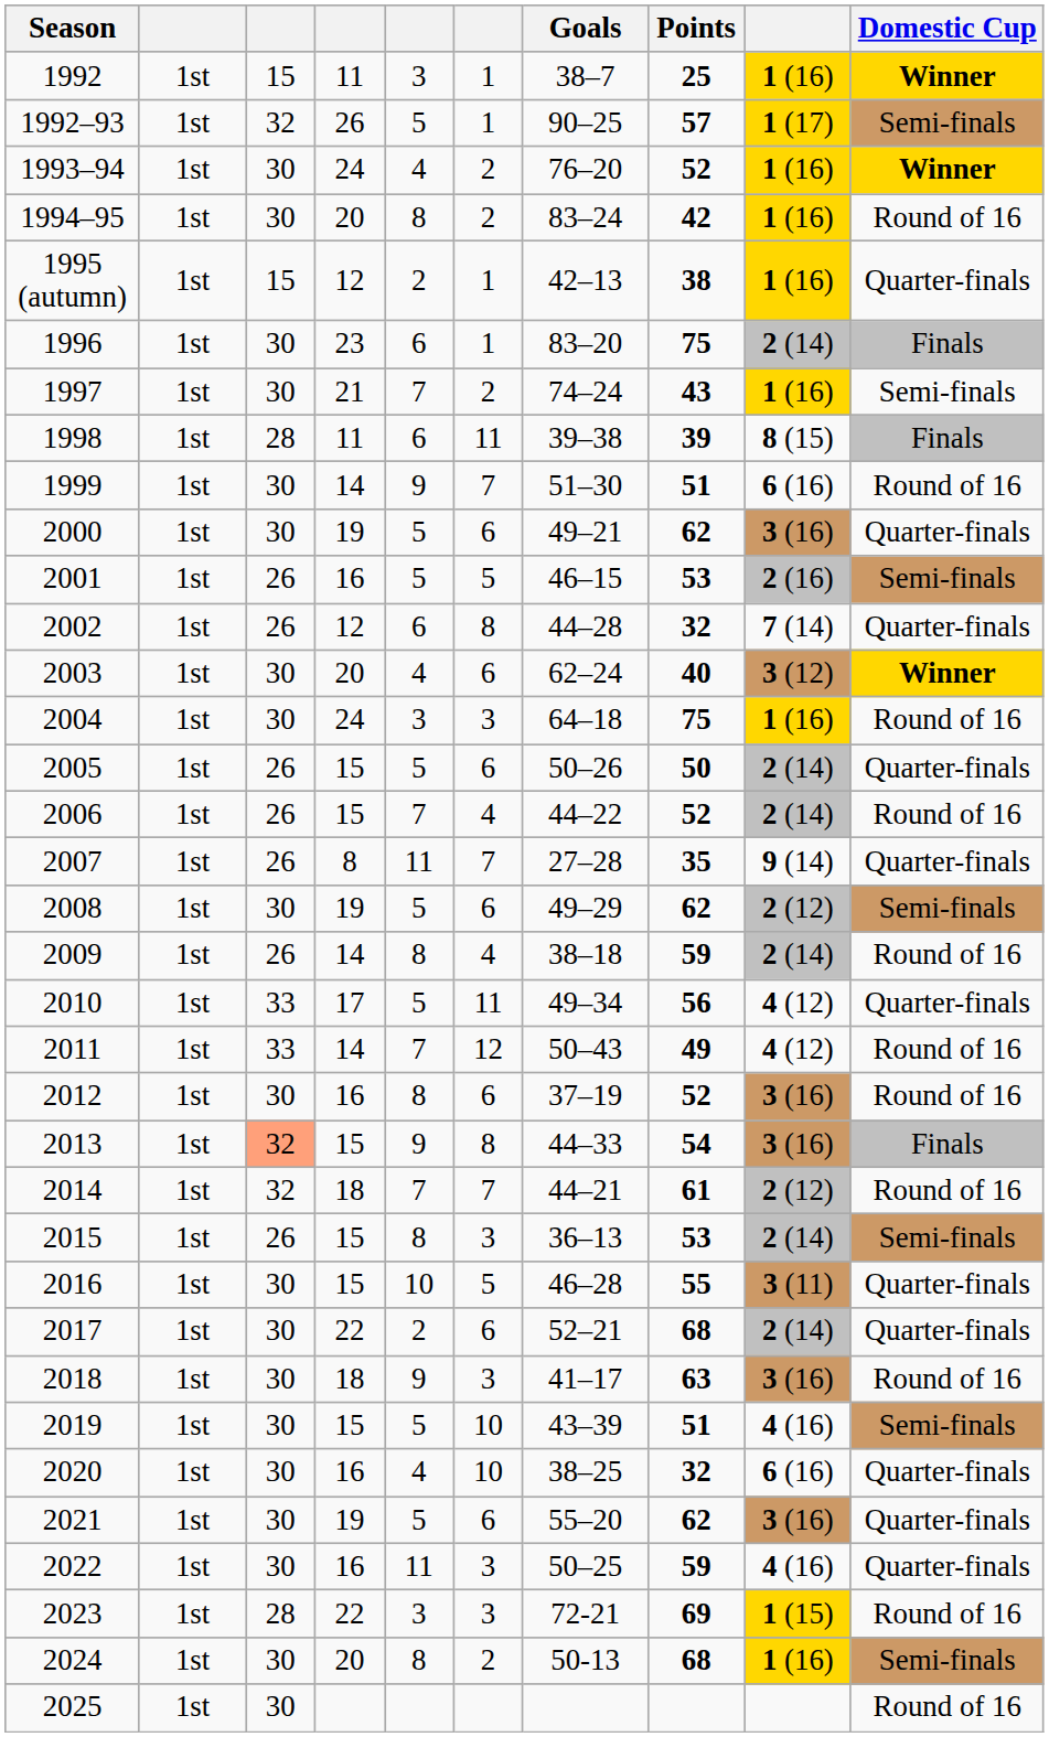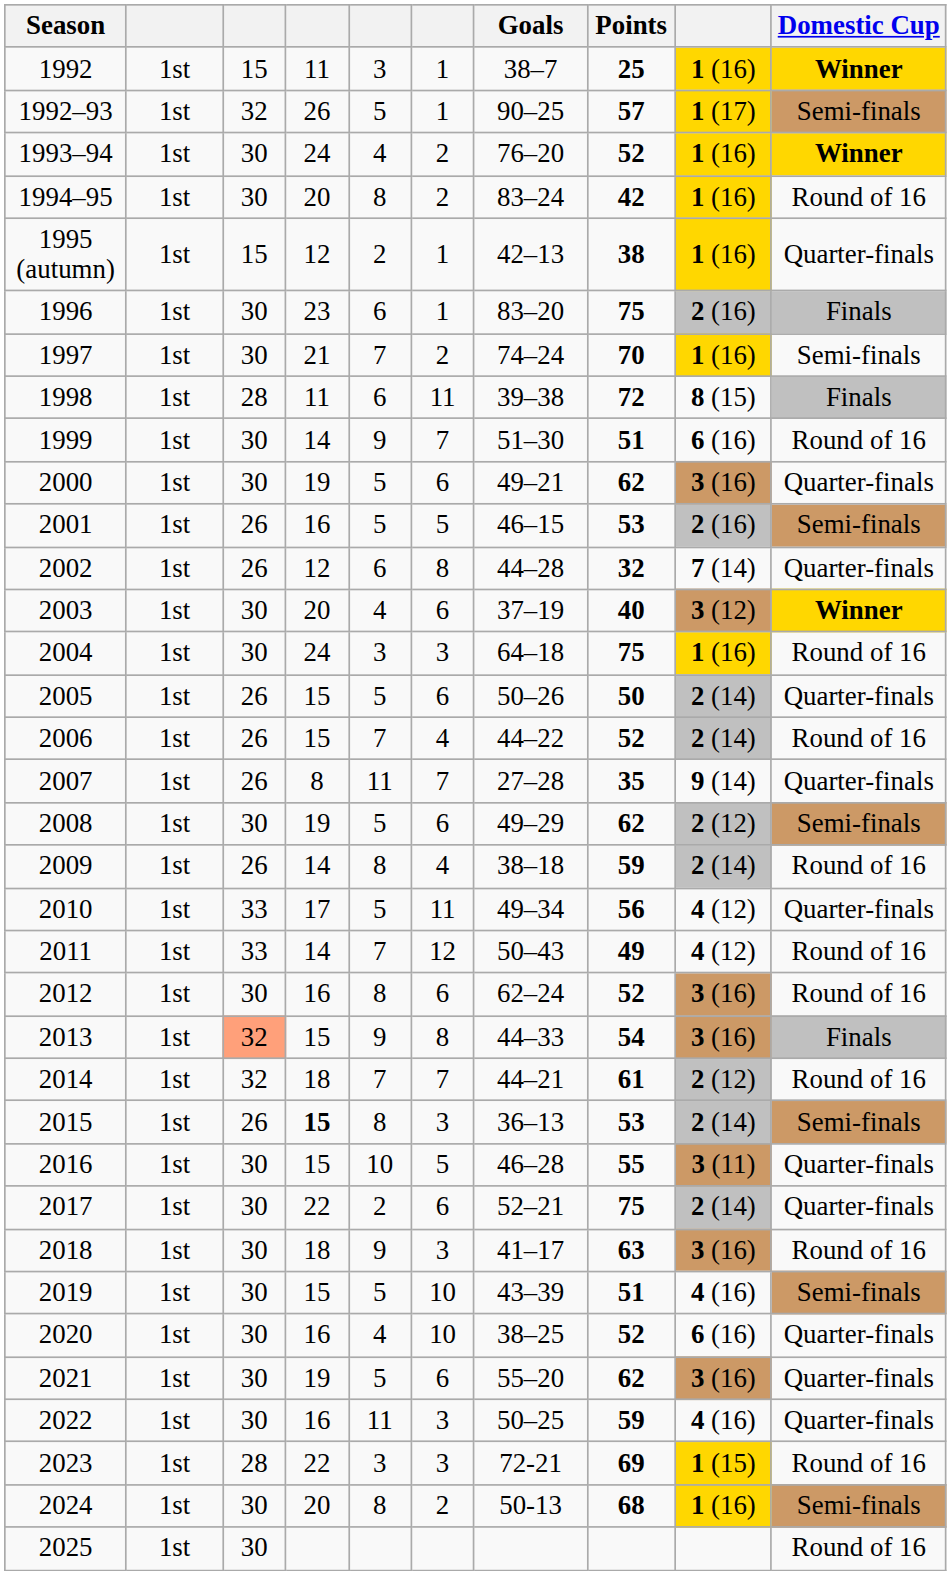 <table class="wikitable" style="text-align: center;">
 <tr>
 <th width=65>Season</th>
 <th width=50></th>
 <th width=30></th>
 <th width=30></th>
 <th width=30></th>
 <th width=30></th>
 <th width=60>Goals</th>
 <th width=45>Points</th>
 <th width=50></th>
 <th><a href='#'>Domestic Cup</a></th>
 </tr>
 <tr>
 <td>1992</td>
 <td>1st</td>
 <td>15</td>
 <td>11</td>
 <td>3</td>
 <td>1</td>
 <td>38–7</td>
 <td><strong>25</strong></td>
 <td style="background:gold"><strong>1</strong> (16)</td>
 <td style="background:gold"><strong>Winner</strong></td>
 </tr>
 <tr>
 <td>1992–93</td>
 <td>1st</td>
 <td>32</td>
 <td>26</td>
 <td>5</td>
 <td>1</td>
 <td>90–25</td>
 <td><strong>57</strong></td>
 <td style="background:gold"><strong>1</strong> (17)</td>
 <td style="background:#cc9966">Semi-finals</td>
 </tr>
 <tr>
 <td>1993–94</td>
 <td>1st</td>
 <td>30</td>
 <td>24</td>
 <td>4</td>
 <td>2</td>
 <td>76–20</td>
 <td><strong>52</strong></td>
 <td style="background:gold"><strong>1</strong> (16)</td>
 <td style="background:gold"><strong>Winner</strong></td>
 </tr>
 <tr>
 <td>1994–95</td>
 <td>1st</td>
 <td>30</td>
 <td>20</td>
 <td>8</td>
 <td>2</td>
 <td>83–24</td>
 <td><strong>42</strong></td>
 <td style="background:gold"><strong>1</strong> (16)</td>
 <td>Round of 16</td>
 </tr>
 <tr>
 <td>1995 (autumn)</td>
 <td>1st</td>
 <td>15</td>
 <td>12</td>
 <td>2</td>
 <td>1</td>
 <td>42–13</td>
 <td><strong>38</strong></td>
 <td style="background:gold"><strong>1</strong> (16)</td>
 <td>Quarter-finals</td>
 </tr>
 <tr>
 <td>1996</td>
 <td>1st</td>
 <td>30</td>
 <td>23</td>
 <td>6</td>
 <td>1</td>
 <td>83–20</td>
 <td><strong>75</strong></td>
-<td style="background:silver"><strong>2</strong> (14)</td>
+<td style="background:silver"><strong>2</strong> (16)</td>
 <td style="background:silver">Finals</td>
 </tr>
 <tr>
 <td>1997</td>
 <td>1st</td>
 <td>30</td>
 <td>21</td>
 <td>7</td>
 <td>2</td>
 <td>74–24</td>
-<td><strong>43</strong></td>
+<td><strong>70</strong></td>
 <td style="background:gold"><strong>1</strong> (16)</td>
 <td>Semi-finals</td>
 </tr>
 <tr>
 <td>1998</td>
 <td>1st</td>
 <td>28</td>
 <td>11</td>
 <td>6</td>
 <td>11</td>
 <td>39–38</td>
-<td><strong>39</strong></td>
+<td><strong>72</strong></td>
 <td><strong>8</strong> (15)</td>
 <td style="background:silver">Finals</td>
 </tr>
 <tr>
 <td>1999</td>
 <td>1st</td>
 <td>30</td>
 <td>14</td>
 <td>9</td>
 <td>7</td>
 <td>51–30</td>
 <td><strong>51</strong></td>
 <td><strong>6</strong> (16)</td>
 <td>Round of 16</td>
 </tr>
 <tr>
 <td>2000</td>
 <td>1st</td>
 <td>30</td>
 <td>19</td>
 <td>5</td>
 <td>6</td>
 <td>49–21</td>
 <td><strong>62</strong></td>
 <td style="background:#cc9966"><strong>3</strong> (16)</td>
 <td>Quarter-finals</td>
 </tr>
 <tr>
 <td>2001</td>
 <td>1st</td>
 <td>26</td>
 <td>16</td>
 <td>5</td>
 <td>5</td>
 <td>46–15</td>
 <td><strong>53</strong></td>
 <td style="background:silver"><strong>2</strong> (16)</td>
 <td style="background:#cc9966">Semi-finals</td>
 </tr>
 <tr>
 <td>2002</td>
 <td>1st</td>
 <td>26</td>
 <td>12</td>
 <td>6</td>
 <td>8</td>
 <td>44–28</td>
 <td><strong>32</strong></td>
 <td><strong>7</strong> (14)</td>
 <td>Quarter-finals</td>
 </tr>
 <tr>
 <td>2003</td>
 <td>1st</td>
 <td>30</td>
 <td>20</td>
 <td>4</td>
 <td>6</td>
-<td>62–24</td>
+<td>37–19</td>
 <td><strong>40</strong></td>
 <td style="background:#cc9966"><strong>3</strong> (12)</td>
 <td style="background:gold"><strong>Winner</strong></td>
 </tr>
 <tr>
 <td>2004</td>
 <td>1st</td>
 <td>30</td>
 <td>24</td>
 <td>3</td>
 <td>3</td>
 <td>64–18</td>
 <td><strong>75</strong></td>
 <td style="background:gold"><strong>1</strong> (16)</td>
 <td>Round of 16</td>
 </tr>
 <tr>
 <td>2005</td>
 <td>1st</td>
 <td>26</td>
 <td>15</td>
 <td>5</td>
 <td>6</td>
 <td>50–26</td>
 <td><strong>50</strong></td>
 <td style="background:silver"><strong>2</strong> (14)</td>
 <td>Quarter-finals</td>
 </tr>
 <tr>
 <td>2006</td>
 <td>1st</td>
 <td>26</td>
 <td>15</td>
 <td>7</td>
 <td>4</td>
 <td>44–22</td>
 <td><strong>52</strong></td>
 <td style="background:silver"><strong>2</strong> (14)</td>
 <td>Round of 16</td>
 </tr>
 <tr>
 <td>2007</td>
 <td>1st</td>
 <td>26</td>
 <td>8</td>
 <td>11</td>
 <td>7</td>
 <td>27–28</td>
 <td><strong>35</strong></td>
 <td><strong>9</strong> (14)</td>
 <td>Quarter-finals</td>
 </tr>
 <tr>
 <td>2008</td>
 <td>1st</td>
 <td>30</td>
 <td>19</td>
 <td>5</td>
 <td>6</td>
 <td>49–29</td>
 <td><strong>62</strong></td>
 <td style="background:silver"><strong>2</strong> (12)</td>
 <td style="background:#cc9966">Semi-finals</td>
 </tr>
 <tr>
 <td>2009</td>
 <td>1st</td>
 <td>26</td>
 <td>14</td>
 <td>8</td>
 <td>4</td>
 <td>38–18</td>
 <td><strong>59</strong></td>
 <td style="background:silver"><strong>2</strong> (14)</td>
 <td>Round of 16</td>
 </tr>
 <tr>
 <td>2010</td>
 <td>1st</td>
 <td>33</td>
 <td>17</td>
 <td>5</td>
 <td>11</td>
 <td>49–34</td>
 <td><strong>56</strong></td>
 <td><strong>4</strong> (12)</td>
 <td>Quarter-finals</td>
 </tr>
 <tr>
 <td>2011</td>
 <td>1st</td>
 <td>33</td>
 <td>14</td>
 <td>7</td>
 <td>12</td>
 <td>50–43</td>
 <td><strong>49</strong></td>
 <td><strong>4</strong> (12)</td>
 <td>Round of 16</td>
 </tr>
 <tr>
 <td>2012</td>
 <td>1st</td>
 <td>30</td>
 <td>16</td>
 <td>8</td>
 <td>6</td>
-<td>37–19</td>
+<td>62–24</td>
 <td><strong>52</strong></td>
 <td style="background:#cc9966"><strong>3</strong> (16)</td>
 <td>Round of 16</td>
 </tr>
 <tr>
 <td>2013</td>
 <td>1st</td>
 <td style="background: lightsalmon;">32</td>
 <td>15</td>
 <td>9</td>
 <td>8</td>
 <td>44–33</td>
 <td><strong>54</strong></td>
 <td style="background:#cc9966"><strong>3</strong> (16)</td>
 <td style="background:silver">Finals</td>
 </tr>
 <tr>
 <td>2014</td>
 <td>1st</td>
 <td>32</td>
 <td>18</td>
 <td>7</td>
 <td>7</td>
 <td>44–21</td>
 <td><strong>61</strong></td>
 <td style="background:silver"><strong>2</strong> (12)</td>
 <td>Round of 16</td>
 </tr>
 <tr>
 <td>2015</td>
 <td>1st</td>
 <td>26</td>
-<td>15</td>
+<td><strong>15</strong></td>
 <td>8</td>
 <td>3</td>
 <td>36–13</td>
 <td><strong>53</strong></td>
 <td style="background:silver"><strong>2</strong> (14)</td>
 <td style="background:#cc9966">Semi-finals</td>
 </tr>
 <tr>
 <td>2016</td>
 <td>1st</td>
 <td>30</td>
 <td>15</td>
 <td>10</td>
 <td>5</td>
 <td>46–28</td>
 <td><strong>55</strong></td>
 <td style="background:#cc9966"><strong>3</strong> (11)</td>
 <td>Quarter-finals</td>
 </tr>
 <tr>
 <td>2017</td>
 <td>1st</td>
 <td>30</td>
 <td>22</td>
 <td>2</td>
 <td>6</td>
 <td>52–21</td>
-<td><strong>68</strong></td>
+<td><strong>75</strong></td>
 <td style="background:silver"><strong>2</strong> (14)</td>
 <td>Quarter-finals</td>
 </tr>
 <tr>
 <td>2018</td>
 <td>1st</td>
 <td>30</td>
 <td>18</td>
 <td>9</td>
 <td>3</td>
 <td>41–17</td>
 <td><strong>63</strong></td>
 <td style="background:#cc9966"><strong>3</strong> (16)</td>
 <td>Round of 16</td>
 </tr>
 <tr>
 <td>2019</td>
 <td>1st</td>
 <td>30</td>
 <td>15</td>
 <td>5</td>
 <td>10</td>
 <td>43–39</td>
 <td><strong>51</strong></td>
 <td><strong>4</strong> (16)</td>
 <td style="background:#cc9966">Semi-finals</td>
 </tr>
 <tr>
 <td>2020</td>
 <td>1st</td>
 <td>30</td>
 <td>16</td>
 <td>4</td>
 <td>10</td>
 <td>38–25</td>
-<td><strong>32</strong></td>
+<td><strong>52</strong></td>
 <td><strong>6</strong> (16)</td>
 <td>Quarter-finals</td>
 </tr>
 <tr>
 <td>2021</td>
 <td>1st</td>
 <td>30</td>
 <td>19</td>
 <td>5</td>
 <td>6</td>
 <td>55–20</td>
 <td><strong>62</strong></td>
 <td style="background:#cc9966"><strong>3</strong> (16)</td>
 <td>Quarter-finals</td>
 </tr>
 <tr>
 <td>2022</td>
 <td>1st</td>
 <td>30</td>
 <td>16</td>
 <td>11</td>
 <td>3</td>
 <td>50–25</td>
 <td><strong>59</strong></td>
 <td><strong>4</strong> (16)</td>
 <td>Quarter-finals</td>
 </tr>
 <tr>
 <td>2023</td>
 <td>1st</td>
 <td>28</td>
 <td>22</td>
 <td>3</td>
 <td>3</td>
 <td>72-21</td>
 <td><strong>69</strong></td>
 <td style="background:gold"><strong>1</strong> (15)</td>
 <td>Round of 16</td>
 </tr>
 <tr>
 <td>2024</td>
 <td>1st</td>
 <td>30</td>
 <td>20</td>
 <td>8</td>
 <td>2</td>
 <td>50-13</td>
 <td><strong>68</strong></td>
 <td style="background:gold"><strong>1</strong> (16)</td>
 <td style="background:#cc9966">Semi-finals</td>
 </tr>
 <tr>
 <td>2025</td>
 <td>1st</td>
 <td>30</td>
 <td></td>
 <td></td>
 <td></td>
 <td></td>
 <td></td>
 <td></td>
 <td>Round of 16</td>
 </tr>
 </table>
